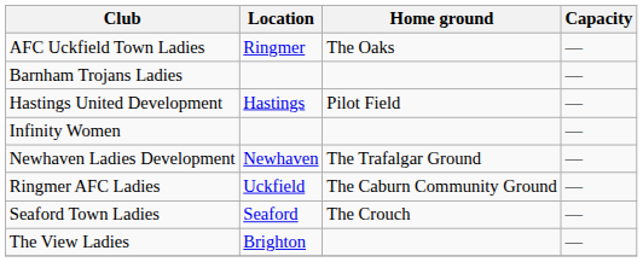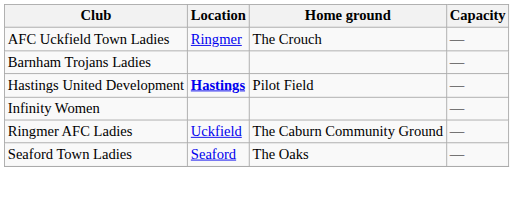 <table class="wikitable" border="1">
 <tr>
 <th>Club</th>
 <th>Location</th>
 <th>Home ground</th>
 <th>Capacity</th>
 </tr>
 <tr>
 <td>AFC Uckfield Town Ladies</td>
 <td><a href='#'>Ringmer</a></td>
-<td>The Oaks</td>
+<td>The Crouch</td>
 <td>—</td>
 </tr>
 <tr>
 <td>Barnham Trojans Ladies</td>
 <td></td>
 <td></td>
 <td>—</td>
 </tr>
 <tr>
 <td>Hastings United Development</td>
-<td><a href='#'>Hastings</a></td>
+<td><strong><a href='#'>Hastings</a></strong></td>
 <td>Pilot Field</td>
 <td>—</td>
 </tr>
 <tr>
 <td>Infinity Women</td>
 <td></td>
 <td></td>
-<td>—</td>
-</tr>
-<tr>
-<td>Newhaven Ladies Development</td>
-<td><a href='#'>Newhaven</a></td>
-<td>The Trafalgar Ground</td>
 <td>—</td>
 </tr>
 <tr>
 <td>Ringmer AFC Ladies</td>
 <td><a href='#'>Uckfield</a></td>
 <td>The Caburn Community Ground</td>
 <td>—</td>
 </tr>
 <tr>
 <td>Seaford Town Ladies</td>
 <td><a href='#'>Seaford</a></td>
-<td>The Crouch</td>
-<td>—</td>
-</tr>
-<tr>
-<td>The View Ladies</td>
-<td><a href='#'>Brighton</a></td>
-<td></td>
+<td>The Oaks</td>
 <td>—</td>
 </tr>
 <tr>
 </tr>
 </table>
